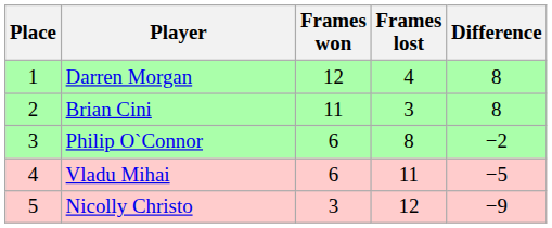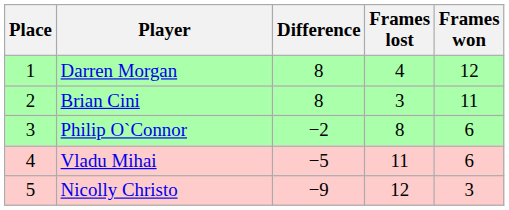 <table class="wikitable sortable" style="text-align: center;">
 <tr>
 <th width=20>Place</th>
 <th width=176>Player</th>
+<th width=20>Difference</th>
+<th width=20>Frames lost</th>
 <th width=20>Frames won</th>
-<th width=20>Frames lost</th>
-<th width=20>Difference</th>
 </tr>
 <tr style="background:#aaffaa;">
 <td>1</td>
 <td style="text-align:left;"> <a href='#'>Darren Morgan</a></td>
+<td>8</td>
+<td>4</td>
 <td>12</td>
-<td>4</td>
-<td>8</td>
 </tr>
 <tr style="background:#aaffaa;">
 <td>2</td>
 <td style="text-align:left;"> <a href='#'>Brian Cini</a></td>
+<td>8</td>
+<td>3</td>
 <td>11</td>
-<td>3</td>
-<td>8</td>
 </tr>
 <tr style="background:#aaffaa;">
 <td>3</td>
 <td style="text-align:left;"> <a href='#'>Philip O`Connor</a></td>
+<td>−2</td>
+<td>8</td>
 <td>6</td>
-<td>8</td>
-<td>−2</td>
 </tr>
 <tr style="background:#fcc;">
 <td>4</td>
 <td style="text-align:left;"> <a href='#'>Vladu Mihai</a></td>
+<td>−5</td>
+<td>11</td>
 <td>6</td>
-<td>11</td>
-<td>−5</td>
 </tr>
 <tr style="background:#fcc;">
 <td>5</td>
 <td style="text-align:left;"> <a href='#'>Nicolly Christo</a></td>
+<td>−9</td>
+<td>12</td>
 <td>3</td>
-<td>12</td>
-<td>−9</td>
 </tr>
 </table>
